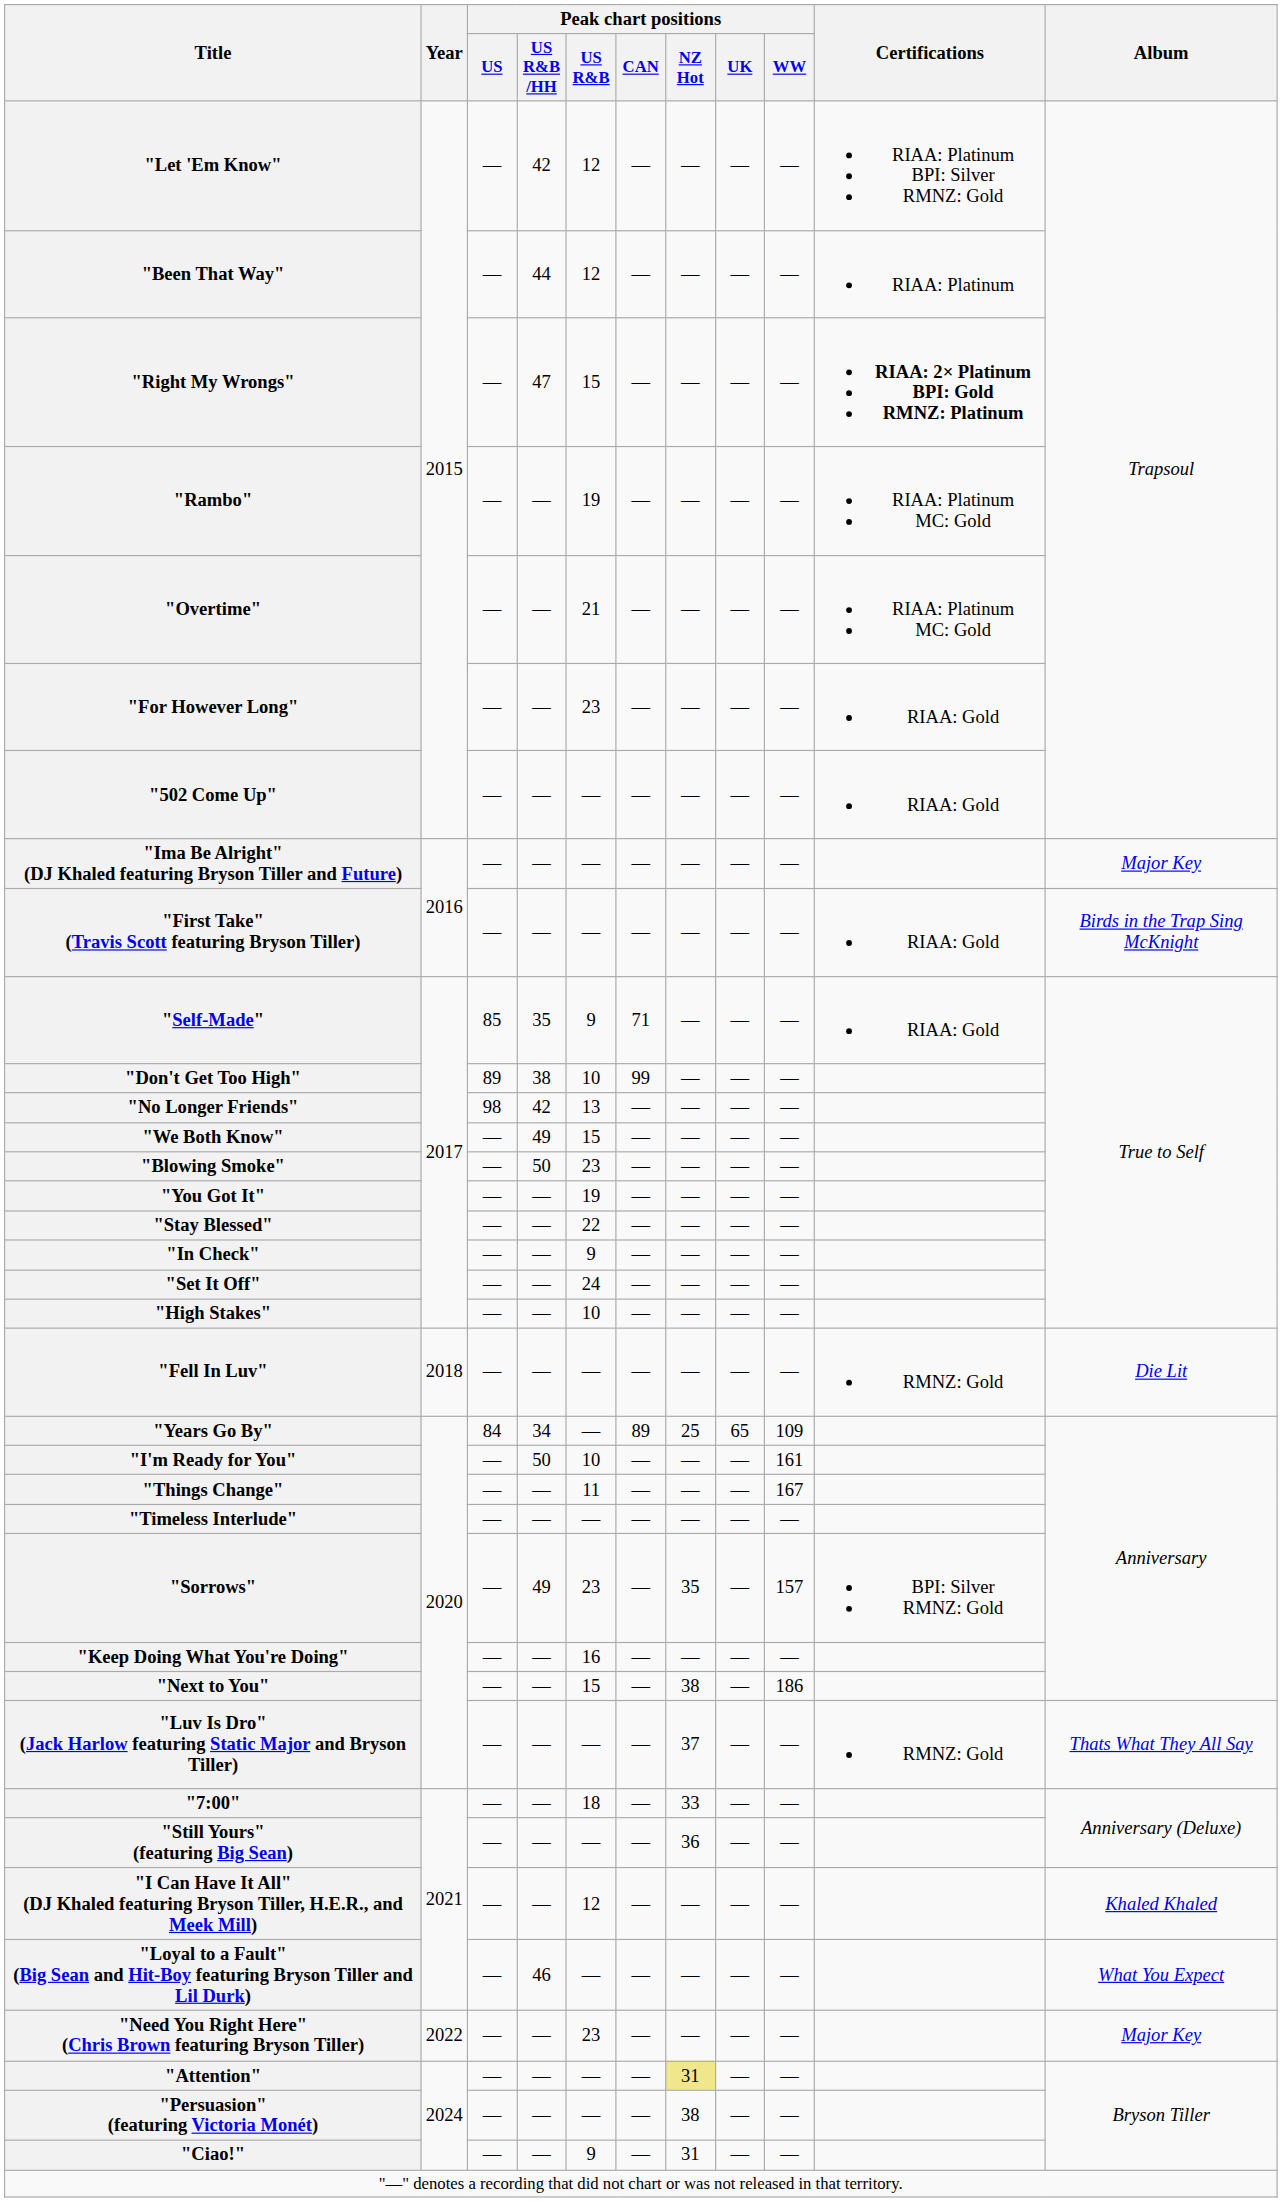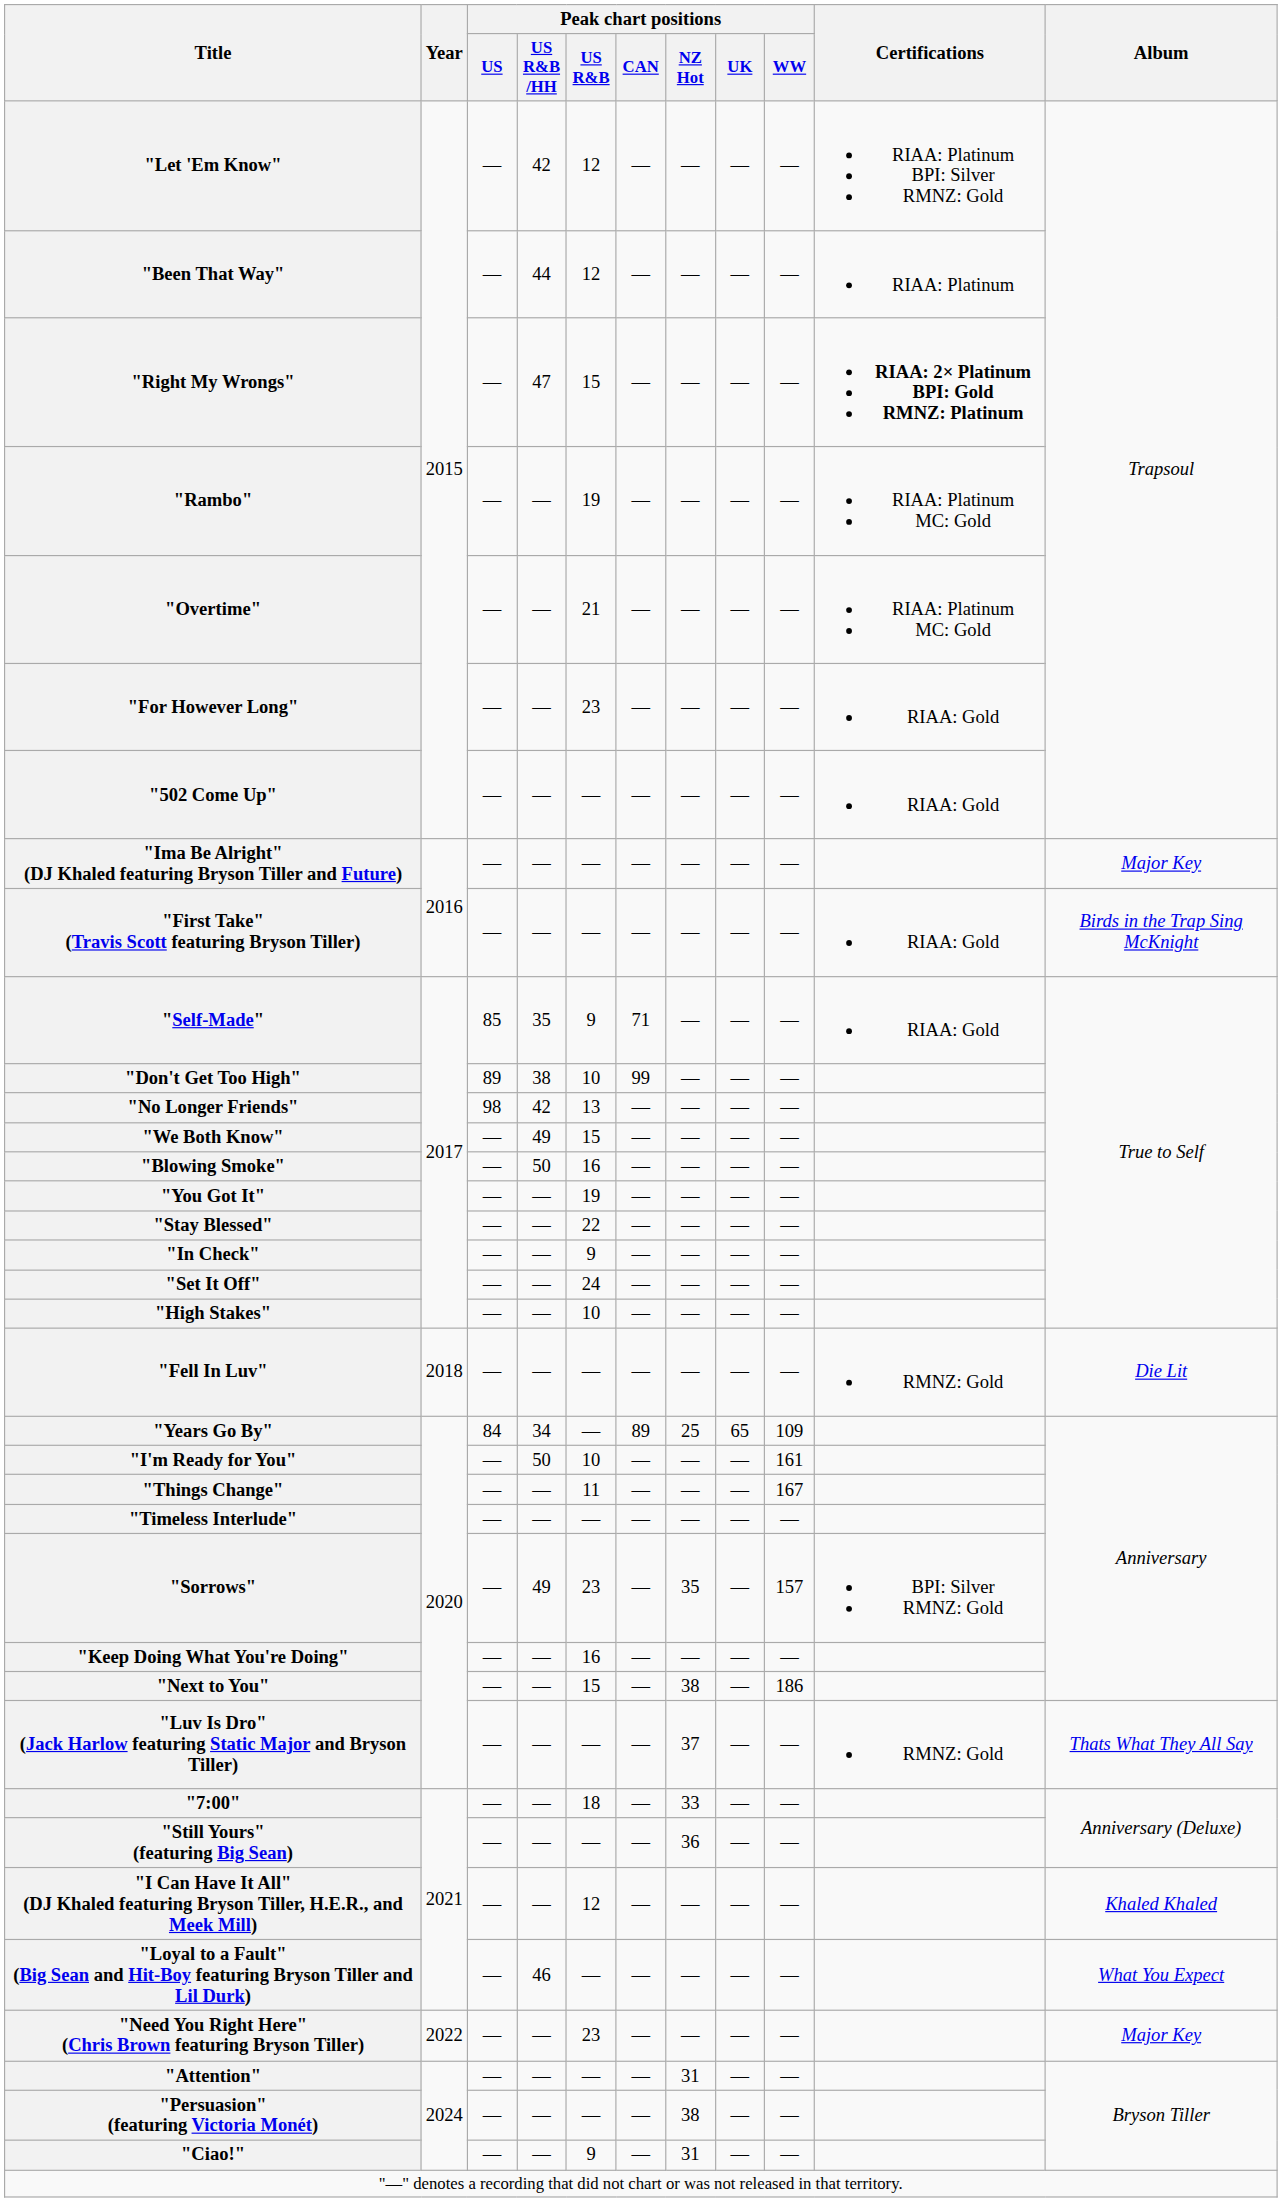 <table class="wikitable plainrowheaders" style="text-align:center;">
 <tr>
 <th scope="col" rowspan="2" style="width:22em;">Title</th>
 <th scope="col" rowspan="2" style="width:1em;">Year</th>
 <th scope="col" colspan="7">Peak chart positions</th>
 <th scope="col" rowspan="2" style="width:12em;">Certifications</th>
 <th scope="col" rowspan="2" style="width:12em;">Album</th>
 </tr>
 <tr>
 <th scope="col" style="width:2.5em;font-size:90%;"><a href='#'>US</a><br></th>
 <th scope="col" style="width:2.5em;font-size:90%;"><a href='#'>US<br>R&B<br>/HH</a><br></th>
 <th scope="col" style="width:2.5em;font-size:90%;"><a href='#'>US<br>R&B</a><br></th>
 <th scope="col" style="width:2.5em;font-size:90%;"><a href='#'>CAN</a><br></th>
 <th scope="col" style="width:2.5em;font-size:90%;"><a href='#'>NZ<br>Hot</a><br></th>
 <th scope="col" style="width:2.5em;font-size:90%;"><a href='#'>UK</a><br></th>
 <th scope="col" style="width:2.5em;font-size:90%;"><a href='#'>WW</a><br></th>
 </tr>
 <tr>
 <th scope="row">"Let 'Em Know"</th>
 <td rowspan="7">2015</td>
 <td>—</td>
 <td>42</td>
 <td>12</td>
 <td>—</td>
 <td>—</td>
 <td>—</td>
 <td>—</td>
 <td><br><ul><li>RIAA: Platinum</li><li>BPI: Silver</li><li>RMNZ: Gold</li></ul></td>
 <td rowspan="7"><em>Trapsoul</em></td>
 </tr>
 <tr>
 <th scope="row">"Been That Way"</th>
 <td>—</td>
 <td>44</td>
 <td>12</td>
 <td>—</td>
 <td>—</td>
 <td>—</td>
 <td>—</td>
 <td><br><ul><li>RIAA: Platinum</li></ul></td>
 </tr>
 <tr>
 <th scope="row">"Right My Wrongs"</th>
 <td>—</td>
 <td>47</td>
 <td>15</td>
 <td>—</td>
 <td>—</td>
 <td>—</td>
 <td>—</td>
 <td><strong><br><ul><li>RIAA: 2× Platinum</li><li>BPI: Gold</li><li>RMNZ: Platinum</li></ul></strong></td>
 </tr>
 <tr>
 <th scope="row">"Rambo"</th>
 <td>—</td>
 <td>—</td>
 <td>19</td>
 <td>—</td>
 <td>—</td>
 <td>—</td>
 <td>—</td>
 <td><br><ul><li>RIAA: Platinum</li><li>MC: Gold</li></ul></td>
 </tr>
 <tr>
 <th scope="row">"Overtime"</th>
 <td>—</td>
 <td>—</td>
 <td>21</td>
 <td>—</td>
 <td>—</td>
 <td>—</td>
 <td>—</td>
 <td><br><ul><li>RIAA: Platinum</li><li>MC: Gold</li></ul></td>
 </tr>
 <tr>
 <th scope="row">"For However Long"</th>
 <td>—</td>
 <td>—</td>
 <td>23</td>
 <td>—</td>
 <td>—</td>
 <td>—</td>
 <td>—</td>
 <td><br><ul><li>RIAA: Gold</li></ul></td>
 </tr>
 <tr>
 <th scope="row">"502 Come Up"</th>
 <td>—</td>
 <td>—</td>
 <td>—</td>
 <td>—</td>
 <td>—</td>
 <td>—</td>
 <td>—</td>
 <td><br><ul><li>RIAA: Gold</li></ul></td>
 </tr>
 <tr>
 <th scope="row">"Ima Be Alright"<br><span>(DJ Khaled featuring Bryson Tiller and <a href='#'>Future</a>)</span></th>
 <td rowspan="2">2016</td>
 <td>—</td>
 <td>—</td>
 <td>—</td>
 <td>—</td>
 <td>—</td>
 <td>—</td>
 <td>—</td>
 <td></td>
 <td><em><a href='#'>Major Key</a></em></td>
 </tr>
 <tr>
 <th scope="row">"First Take"<br><span>(<a href='#'>Travis Scott</a> featuring Bryson Tiller)</span></th>
 <td>—</td>
 <td>—</td>
 <td>—</td>
 <td>—</td>
 <td>—</td>
 <td>—</td>
 <td>—</td>
 <td><br><ul><li>RIAA: Gold</li></ul></td>
 <td><em><a href='#'>Birds in the Trap Sing McKnight</a></em></td>
 </tr>
 <tr>
 <th scope="row">"<a href='#'>Self-Made</a>"</th>
 <td rowspan="10">2017</td>
 <td>85</td>
 <td>35</td>
 <td>9</td>
 <td>71</td>
 <td>—</td>
 <td>—</td>
 <td>—</td>
 <td><br><ul><li>RIAA: Gold</li></ul></td>
 <td rowspan="10"><em>True to Self</em></td>
 </tr>
 <tr>
 <th scope="row">"Don't Get Too High"</th>
 <td>89</td>
 <td>38</td>
 <td>10</td>
 <td>99</td>
 <td>—</td>
 <td>—</td>
 <td>—</td>
 <td></td>
 </tr>
 <tr>
 <th scope="row">"No Longer Friends"</th>
 <td>98</td>
 <td>42</td>
 <td>13</td>
 <td>—</td>
 <td>—</td>
 <td>—</td>
 <td>—</td>
 <td></td>
 </tr>
 <tr>
 <th scope="row">"We Both Know"</th>
 <td>—</td>
 <td>49</td>
 <td>15</td>
 <td>—</td>
 <td>—</td>
 <td>—</td>
 <td>—</td>
 <td></td>
 </tr>
 <tr>
 <th scope="row">"Blowing Smoke"</th>
 <td>—</td>
 <td>50</td>
-<td>23</td>
+<td>16</td>
 <td>—</td>
 <td>—</td>
 <td>—</td>
 <td>—</td>
 <td></td>
 </tr>
 <tr>
 <th scope="row">"You Got It"</th>
 <td>—</td>
 <td>—</td>
 <td>19</td>
 <td>—</td>
 <td>—</td>
 <td>—</td>
 <td>—</td>
 <td></td>
 </tr>
 <tr>
 <th scope="row">"Stay Blessed"</th>
 <td>—</td>
 <td>—</td>
 <td>22</td>
 <td>—</td>
 <td>—</td>
 <td>—</td>
 <td>—</td>
 <td></td>
 </tr>
 <tr>
 <th scope="row">"In Check"</th>
 <td>—</td>
 <td>—</td>
 <td>9</td>
 <td>—</td>
 <td>—</td>
 <td>—</td>
 <td>—</td>
 <td></td>
 </tr>
 <tr>
 <th scope="row">"Set It Off"</th>
 <td>—</td>
 <td>—</td>
 <td>24</td>
 <td>—</td>
 <td>—</td>
 <td>—</td>
 <td>—</td>
 <td></td>
 </tr>
 <tr>
 <th scope="row">"High Stakes"</th>
 <td>—</td>
 <td>—</td>
 <td>10</td>
 <td>—</td>
 <td>—</td>
 <td>—</td>
 <td>—</td>
 <td></td>
 </tr>
 <tr>
 <th scope="row">"Fell In Luv"<br></th>
 <td>2018</td>
 <td>—</td>
 <td>—</td>
 <td>—</td>
 <td>—</td>
 <td>—</td>
 <td>—</td>
 <td>—</td>
 <td><br><ul><li>RMNZ: Gold</li></ul></td>
 <td><em><a href='#'>Die Lit</a></em></td>
 </tr>
 <tr>
 <th scope="row">"Years Go By"</th>
 <td rowspan="8">2020</td>
 <td>84</td>
 <td>34</td>
 <td>—</td>
 <td>89</td>
 <td>25</td>
 <td>65</td>
 <td>109</td>
 <td></td>
 <td rowspan="7"><em>Anniversary</em></td>
 </tr>
 <tr>
 <th scope="row">"I'm Ready for You"</th>
 <td>—</td>
 <td>50</td>
 <td>10</td>
 <td>—</td>
 <td>—</td>
 <td>—</td>
 <td>161</td>
 <td></td>
 </tr>
 <tr>
 <th scope="row">"Things Change"</th>
 <td>—</td>
 <td>—</td>
 <td>11</td>
 <td>—</td>
 <td>—</td>
 <td>—</td>
 <td>167</td>
 <td></td>
 </tr>
 <tr>
 <th scope="row">"Timeless Interlude"</th>
 <td>—</td>
 <td>—</td>
 <td>—</td>
 <td>—</td>
 <td>—</td>
 <td>—</td>
 <td>—</td>
 <td></td>
 </tr>
 <tr>
 <th scope="row">"Sorrows"</th>
 <td>—</td>
 <td>49</td>
 <td>23</td>
 <td>—</td>
 <td>35</td>
 <td>—</td>
 <td>157</td>
 <td><br><ul><li>BPI: Silver</li><li>RMNZ: Gold</li></ul></td>
 </tr>
 <tr>
 <th scope="row">"Keep Doing What You're Doing"</th>
 <td>—</td>
 <td>—</td>
 <td>16</td>
 <td>—</td>
 <td>—</td>
 <td>—</td>
 <td>—</td>
 <td></td>
 </tr>
 <tr>
 <th scope="row">"Next to You"</th>
 <td>—</td>
 <td>—</td>
 <td>15</td>
 <td>—</td>
 <td>38</td>
 <td>—</td>
 <td>186</td>
 <td></td>
 </tr>
 <tr>
 <th scope="row">"Luv Is Dro"<br><span>(<a href='#'>Jack Harlow</a> featuring <a href='#'>Static Major</a> and Bryson Tiller)</span></th>
 <td>—</td>
 <td>—</td>
 <td>—</td>
 <td>—</td>
 <td>37</td>
 <td>—</td>
 <td>—</td>
 <td><br><ul><li>RMNZ: Gold</li></ul></td>
 <td><em><a href='#'>Thats What They All Say</a></em></td>
 </tr>
 <tr>
 <th scope="row">"7:00"</th>
 <td rowspan="4">2021</td>
 <td>—</td>
 <td>—</td>
 <td>18</td>
 <td>—</td>
 <td>33</td>
 <td>—</td>
 <td>—</td>
 <td></td>
 <td rowspan="2"><em>Anniversary (Deluxe)</em></td>
 </tr>
 <tr>
 <th scope="row">"Still Yours"<br><span>(featuring <a href='#'>Big Sean</a>)</span></th>
 <td>—</td>
 <td>—</td>
 <td>—</td>
 <td>—</td>
 <td>36</td>
 <td>—</td>
 <td>—</td>
 <td></td>
 </tr>
 <tr>
 <th scope="row">"I Can Have It All"<br><span>(DJ Khaled featuring Bryson Tiller, H.E.R., and <a href='#'>Meek Mill</a>)</span></th>
 <td>—</td>
 <td>—</td>
 <td>12</td>
 <td>—</td>
 <td>—</td>
 <td>—</td>
 <td>—</td>
 <td></td>
 <td><em><a href='#'>Khaled Khaled</a></em></td>
 </tr>
 <tr>
 <th scope="row">"Loyal to a Fault"<br><span>(<a href='#'>Big Sean</a> and <a href='#'>Hit-Boy</a> featuring Bryson Tiller and <a href='#'>Lil Durk</a>)</span></th>
 <td>—</td>
 <td>46</td>
 <td>—</td>
 <td>—</td>
 <td>—</td>
 <td>—</td>
 <td>—</td>
 <td></td>
 <td><em><a href='#'>What You Expect</a></em></td>
 </tr>
 <tr>
 <th scope="row">"Need You Right Here"<br><span>(<a href='#'>Chris Brown</a> featuring Bryson Tiller)</span></th>
 <td>2022</td>
 <td>—</td>
 <td>—</td>
 <td>23</td>
 <td>—</td>
 <td>—</td>
 <td>—</td>
 <td>—</td>
 <td></td>
 <td><em><a href='#'>Major Key</a></em></td>
 </tr>
 <tr>
 <th scope="row">"Attention"</th>
 <td rowspan="3">2024</td>
 <td>—</td>
 <td>—</td>
 <td>—</td>
 <td>—</td>
-<td style="background: khaki;">31</td>
+<td>31</td>
 <td>—</td>
 <td>—</td>
 <td></td>
 <td rowspan="3"><em>Bryson Tiller</em></td>
 </tr>
 <tr>
 <th scope="row">"Persuasion"<br><span>(featuring <a href='#'>Victoria Monét</a>)</span></th>
 <td>—</td>
 <td>—</td>
 <td>—</td>
 <td>—</td>
 <td>38</td>
 <td>—</td>
 <td>—</td>
 <td></td>
 </tr>
 <tr>
 <th scope="row">"Ciao!"</th>
 <td>—</td>
 <td>—</td>
 <td>9</td>
 <td>—</td>
 <td>31</td>
 <td>—</td>
 <td>—</td>
 <td></td>
 </tr>
 <tr>
 <td colspan="11" style="font-size:90%">"—" denotes a recording that did not chart or was not released in that territory.</td>
 </tr>
 </table>
